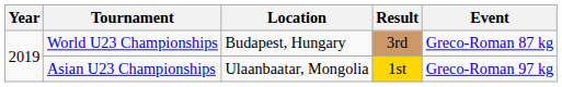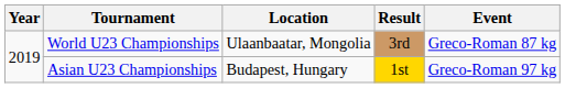 <table class="wikitable" style="font-size:95%;">
 <tr>
 <th>Year</th>
 <th>Tournament</th>
 <th>Location</th>
 <th>Result</th>
 <th>Event</th>
 </tr>
 <tr>
 <td rowspan=2>2019</td>
 <td><a href='#'>World U23 Championships</a></td>
-<td>Budapest, Hungary</td>
+<td>Ulaanbaatar, Mongolia</td>
 <td align="center" bgcolor="cc9966">3rd</td>
 <td><a href='#'>Greco-Roman 87 kg</a></td>
 </tr>
 <tr>
 <td><a href='#'>Asian U23 Championships</a></td>
-<td>Ulaanbaatar, Mongolia</td>
+<td>Budapest, Hungary</td>
 <td align="center" bgcolor="gold">1st</td>
 <td><a href='#'>Greco-Roman 97 kg</a></td>
 </tr>
 </table>
